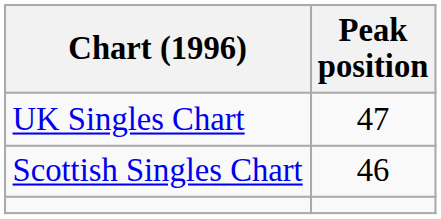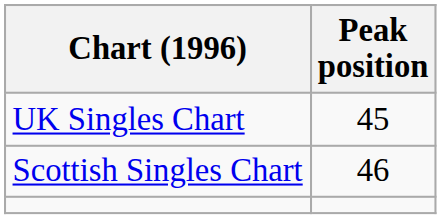 <table class="wikitable">
 <tr>
 <th align="center">Chart (1996)</th>
 <th align="center">Peak<br>position</th>
 </tr>
 <tr>
 <td><a href='#'>UK Singles Chart</a></td>
-<td align="center">47</td>
+<td align="center">45</td>
 </tr>
 <tr>
 <td><a href='#'>Scottish Singles Chart</a></td>
 <td align="center">46</td>
 </tr>
 <tr>
 <td></td>
 </tr>
 </table>
